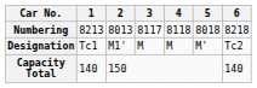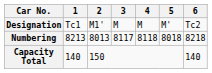 <table class="wikitable">
 <tr>
 <th>Car No.</th>
 <th>1</th>
 <th>2</th>
 <th>3</th>
 <th>4</th>
 <th>5</th>
 <th>6</th>
 </tr>
 <tr>
+<th>Designation</th>
+<td>Tc1</td>
+<td>M1'</td>
+<td>M</td>
+<td>M</td>
+<td>M'</td>
+<td>Tc2</td>
+</tr>
+<tr>
 <th>Numbering</th>
 <td>8213</td>
 <td>8013</td>
 <td>8117</td>
 <td>8118</td>
 <td>8018</td>
 <td>8218</td>
 </tr>
 <tr>
-<th>Designation</th>
-<td>Tc1</td>
-<td>M1'</td>
-<td>M</td>
-<td>M</td>
-<td>M'</td>
-<td>Tc2</td>
-</tr>
-<tr>
 <th>Capacity<br>Total</th>
 <td>140</td>
 <td colspan="4">150</td>
 <td>140</td>
 </tr>
 </table>
